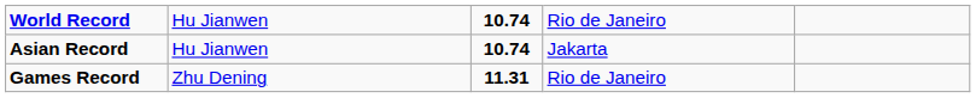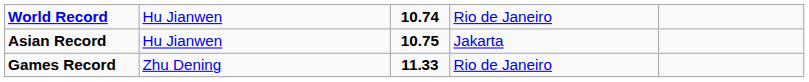 <table class="nowrap wikitable" style="font-size:90%">
 <tr>
 <td width="120"><strong><a href='#'>World Record</a></strong></td>
 <td width="230"> <a href='#'>Hu Jianwen</a></td>
 <td align="center" width="50"><strong>10.74</strong></td>
 <td width="190"> <a href='#'>Rio de Janeiro</a></td>
 <td align="right" width="130"></td>
 </tr>
 <tr>
 <td><strong>Asian Record</strong></td>
 <td> <a href='#'>Hu Jianwen</a></td>
-<td align="center"><strong>10.74</strong></td>
+<td align="center"><strong>10.75</strong></td>
 <td> <a href='#'>Jakarta</a></td>
 <td align="right"></td>
 </tr>
 <tr>
 <td><strong>Games Record</strong></td>
 <td> <a href='#'>Zhu Dening</a></td>
-<td align="center"><strong>11.31</strong></td>
+<td align="center"><strong>11.33</strong></td>
 <td> <a href='#'>Rio de Janeiro</a></td>
 <td align="right"></td>
 </tr>
 </table>
